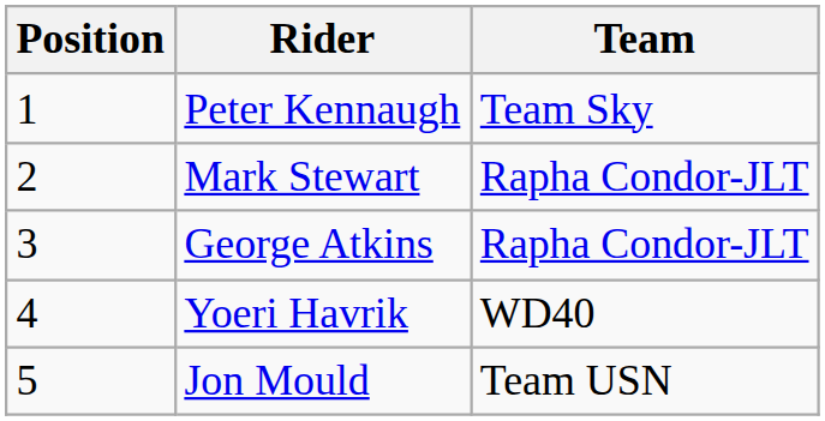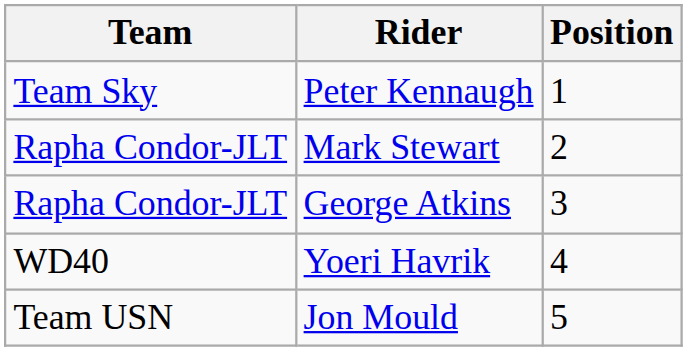 <table class="wikitable">
 <tr>
+<th>Team</th>
+<th>Rider</th>
 <th>Position</th>
-<th>Rider</th>
-<th>Team</th>
 </tr>
 <tr>
+<td><a href='#'>Team Sky</a></td>
+<td><a href='#'>Peter Kennaugh</a></td>
 <td>1</td>
-<td><a href='#'>Peter Kennaugh</a></td>
-<td><a href='#'>Team Sky</a></td>
 </tr>
 <tr>
+<td><a href='#'>Rapha Condor-JLT</a></td>
+<td><a href='#'>Mark Stewart</a></td>
 <td>2</td>
-<td><a href='#'>Mark Stewart</a></td>
-<td><a href='#'>Rapha Condor-JLT</a></td>
 </tr>
 <tr>
+<td><a href='#'>Rapha Condor-JLT</a></td>
+<td><a href='#'>George Atkins</a></td>
 <td>3</td>
-<td><a href='#'>George Atkins</a></td>
-<td><a href='#'>Rapha Condor-JLT</a></td>
 </tr>
 <tr>
+<td>WD40</td>
+<td><a href='#'>Yoeri Havrik</a></td>
 <td>4</td>
-<td><a href='#'>Yoeri Havrik</a></td>
-<td>WD40</td>
 </tr>
 <tr>
+<td>Team USN</td>
+<td><a href='#'>Jon Mould</a></td>
 <td>5</td>
-<td><a href='#'>Jon Mould</a></td>
-<td>Team USN</td>
 </tr>
 </table>
